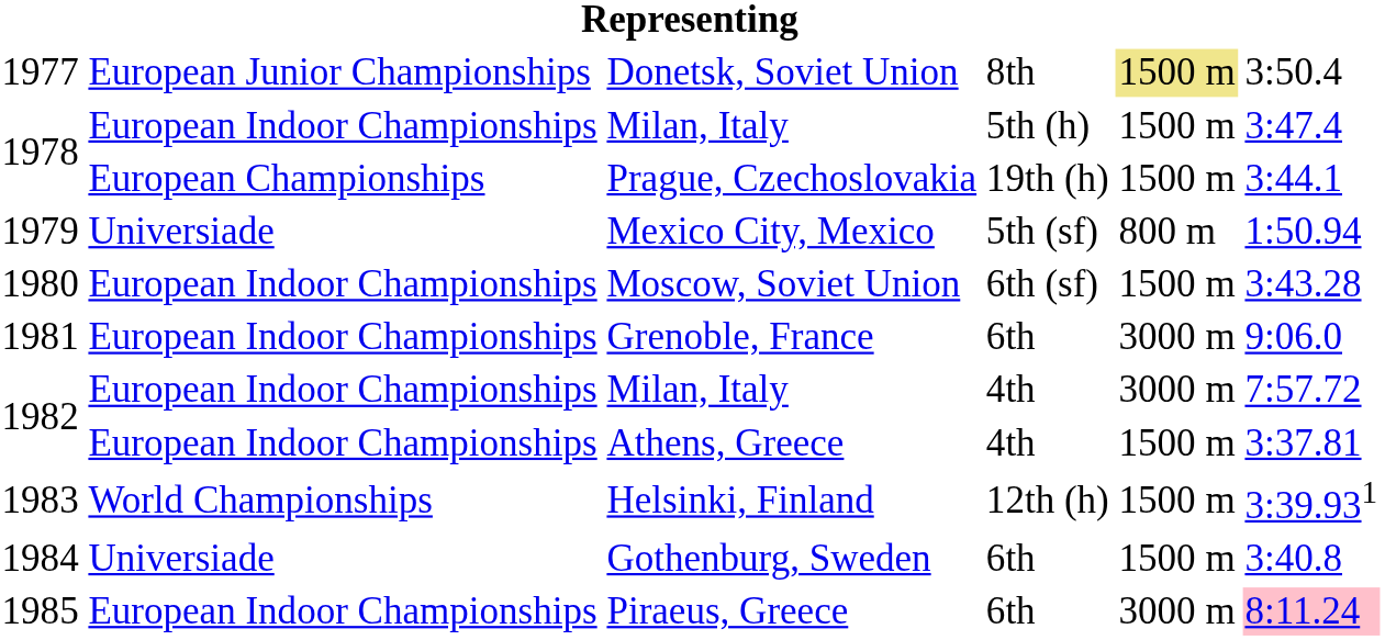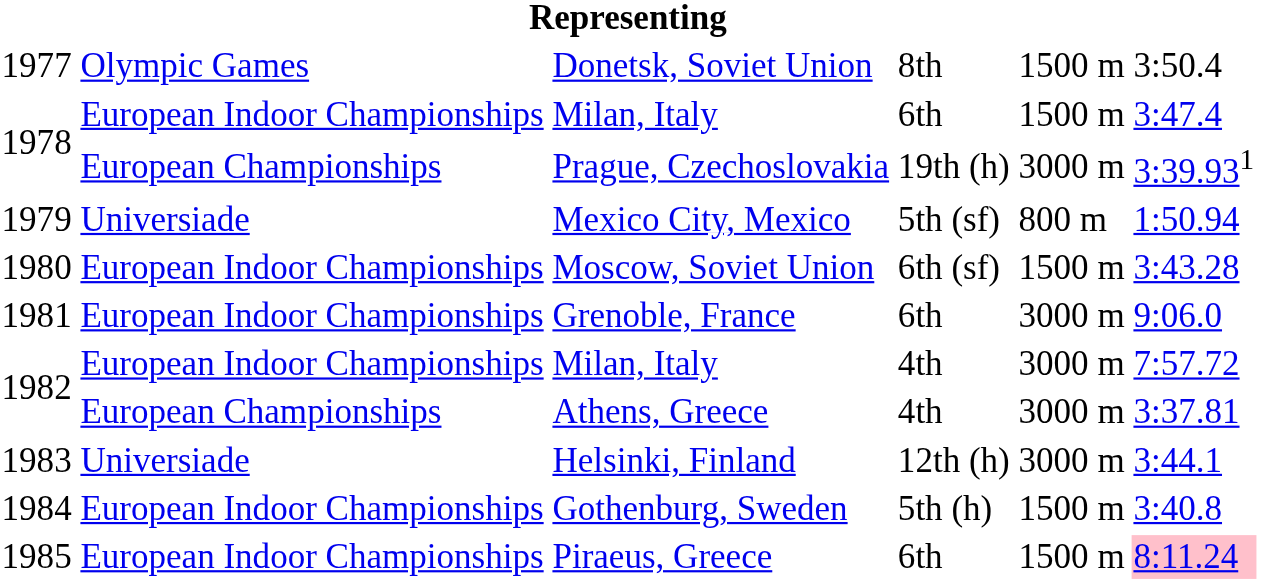 <table>
 <tr>
 <th colspan="6">Representing </th>
 </tr>
 <tr>
 <td>1977</td>
-<td><a href='#'>European Junior Championships</a></td>
+<td><a href='#'>Olympic Games</a></td>
 <td><a href='#'>Donetsk, Soviet Union</a></td>
 <td>8th</td>
-<td style="background: khaki;">1500 m</td>
+<td>1500 m</td>
 <td>3:50.4</td>
 </tr>
 <tr>
 <td rowspan=2>1978</td>
 <td><a href='#'>European Indoor Championships</a></td>
 <td><a href='#'>Milan, Italy</a></td>
-<td>5th (h)</td>
+<td>6th</td>
 <td>1500 m</td>
 <td><a href='#'>3:47.4</a></td>
 </tr>
 <tr>
 <td><a href='#'>European Championships</a></td>
 <td><a href='#'>Prague, Czechoslovakia</a></td>
 <td>19th (h)</td>
-<td>1500 m</td>
-<td><a href='#'>3:44.1</a></td>
+<td>3000 m</td>
+<td><a href='#'>3:39.93</a><sup>1</sup></td>
 </tr>
 <tr>
 <td>1979</td>
 <td><a href='#'>Universiade</a></td>
 <td><a href='#'>Mexico City, Mexico</a></td>
 <td>5th (sf)</td>
 <td>800 m</td>
 <td><a href='#'>1:50.94</a></td>
 </tr>
 <tr>
 <td>1980</td>
 <td><a href='#'>European Indoor Championships</a></td>
 <td><a href='#'>Moscow, Soviet Union</a></td>
 <td>6th (sf)</td>
 <td>1500 m</td>
 <td><a href='#'>3:43.28</a></td>
 </tr>
 <tr>
 <td>1981</td>
 <td><a href='#'>European Indoor Championships</a></td>
 <td><a href='#'>Grenoble, France</a></td>
 <td>6th</td>
 <td>3000 m</td>
 <td><a href='#'>9:06.0</a></td>
 </tr>
 <tr>
 <td rowspan=2>1982</td>
 <td><a href='#'>European Indoor Championships</a></td>
 <td><a href='#'>Milan, Italy</a></td>
 <td>4th</td>
 <td>3000 m</td>
 <td><a href='#'>7:57.72</a></td>
 </tr>
 <tr>
-<td><a href='#'>European Indoor Championships</a></td>
+<td><a href='#'>European Championships</a></td>
 <td><a href='#'>Athens, Greece</a></td>
 <td>4th</td>
-<td>1500 m</td>
+<td>3000 m</td>
 <td><a href='#'>3:37.81</a></td>
 </tr>
 <tr>
 <td>1983</td>
-<td><a href='#'>World Championships</a></td>
+<td><a href='#'>Universiade</a></td>
 <td><a href='#'>Helsinki, Finland</a></td>
 <td>12th (h)</td>
-<td>1500 m</td>
-<td><a href='#'>3:39.93</a><sup>1</sup></td>
+<td>3000 m</td>
+<td><a href='#'>3:44.1</a></td>
 </tr>
 <tr>
 <td>1984</td>
-<td><a href='#'>Universiade</a></td>
+<td><a href='#'>European Indoor Championships</a></td>
 <td><a href='#'>Gothenburg, Sweden</a></td>
-<td>6th</td>
+<td>5th (h)</td>
 <td>1500 m</td>
 <td><a href='#'>3:40.8</a></td>
 </tr>
 <tr>
 <td>1985</td>
 <td><a href='#'>European Indoor Championships</a></td>
 <td><a href='#'>Piraeus, Greece</a></td>
 <td>6th</td>
-<td>3000 m</td>
+<td>1500 m</td>
 <td style="background: pink;"><a href='#'>8:11.24</a></td>
 </tr>
 </table>
